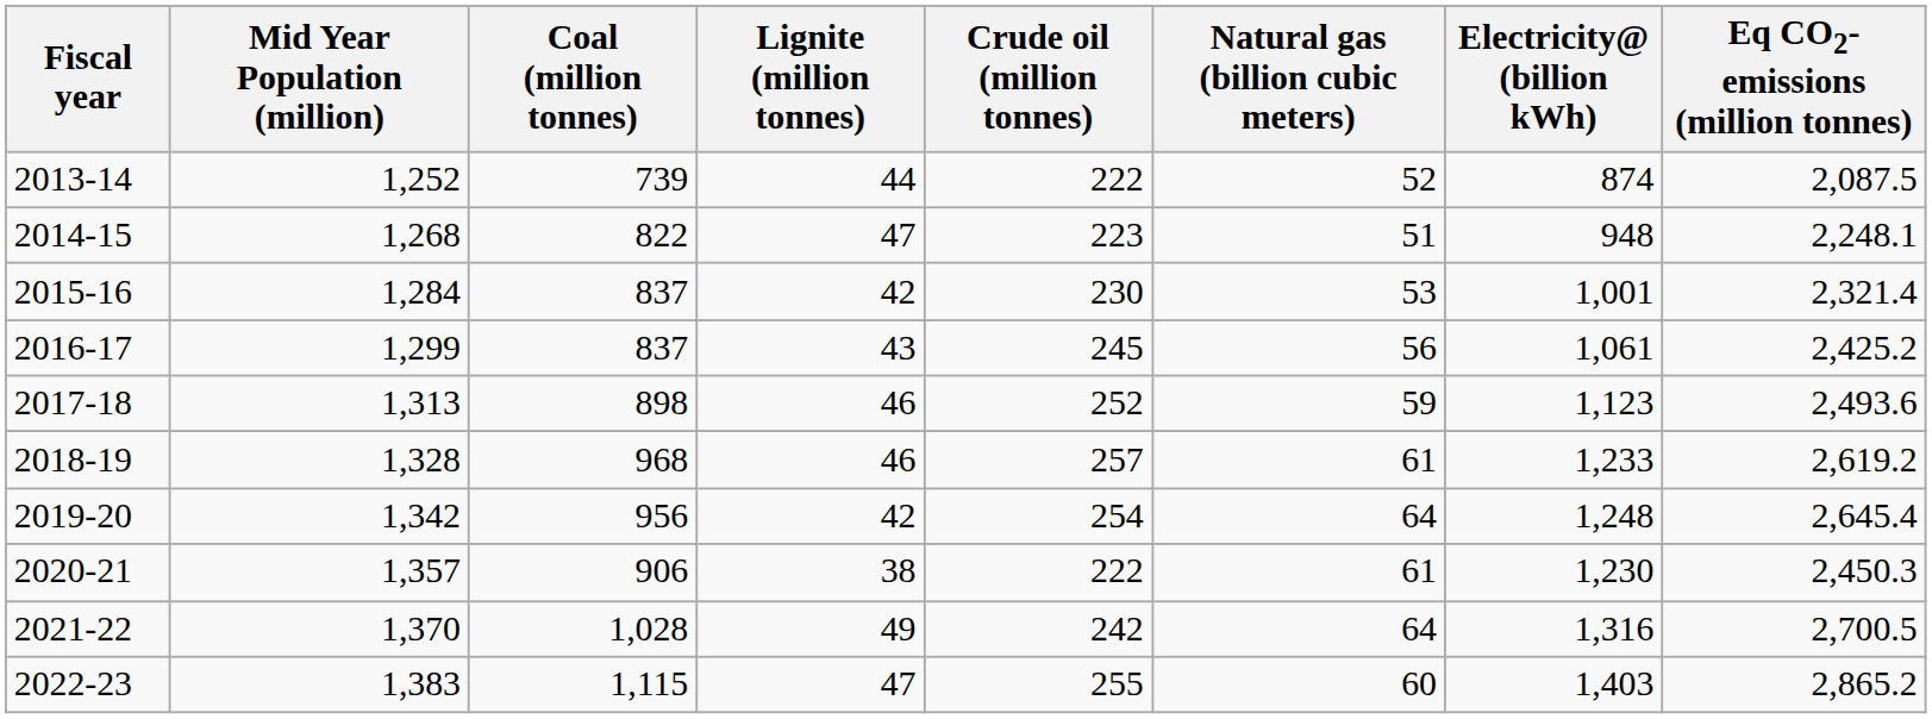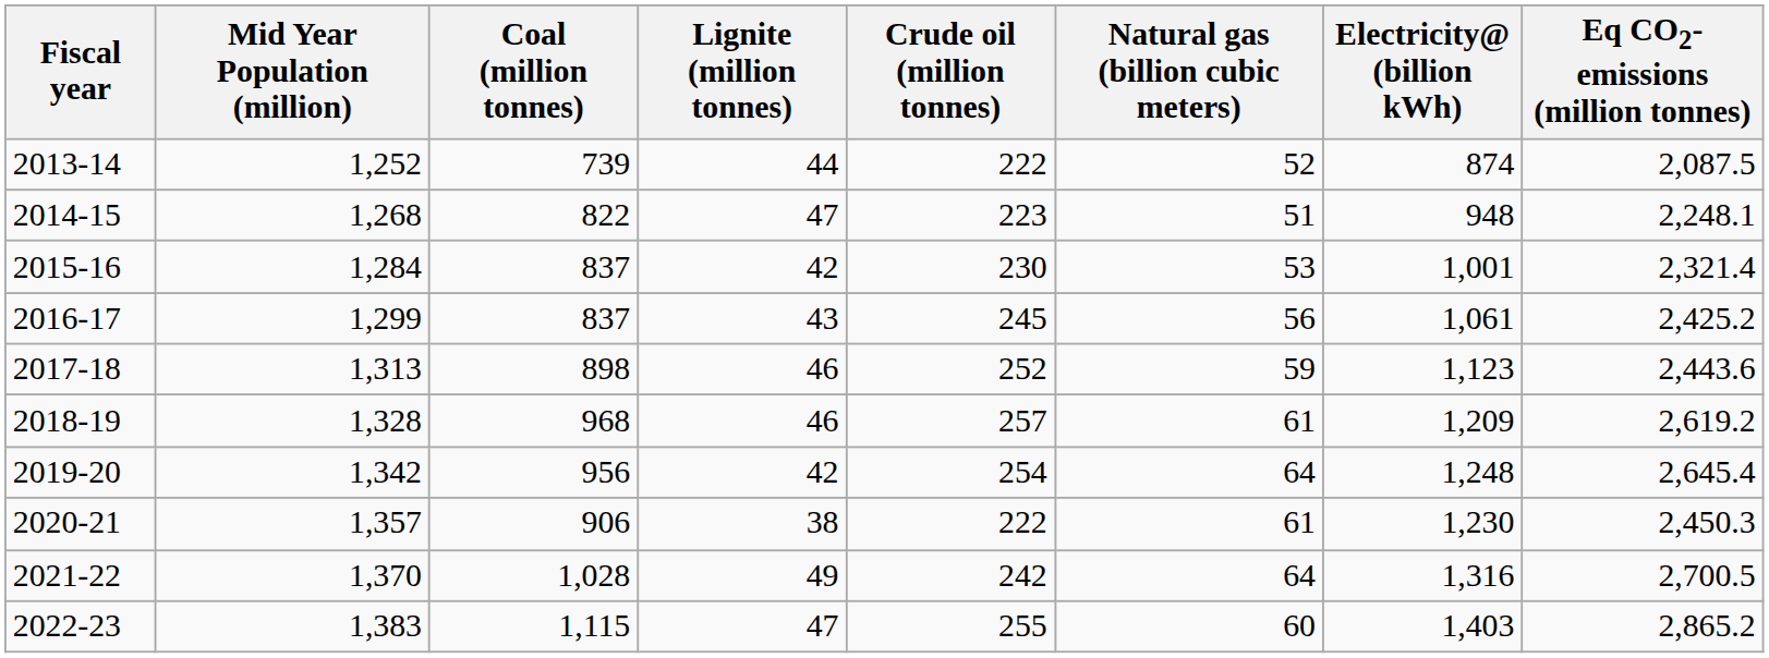 <table class="wikitable" style="text-align:right">
 <tr>
 <th>Fiscal year</th>
 <th>Mid Year Population<br>(million)</th>
 <th>Coal<br>(million tonnes)</th>
 <th>Lignite<br>(million tonnes)</th>
 <th>Crude oil<br>(million tonnes)</th>
 <th>Natural gas<br>(billion cubic meters)</th>
 <th>Electricity@<br>(billion kWh)</th>
 <th>Eq CO<sub>2</sub>-emissions<br>(million tonnes)</th>
 </tr>
 <tr>
 <td align="left">2013-14</td>
 <td>1,252</td>
 <td>739</td>
 <td>44</td>
 <td>222</td>
 <td>52</td>
 <td>874</td>
 <td>2,087.5</td>
 </tr>
 <tr>
 <td align="left">2014-15</td>
 <td>1,268</td>
 <td>822</td>
 <td>47</td>
 <td>223</td>
 <td>51</td>
 <td>948</td>
 <td>2,248.1</td>
 </tr>
 <tr>
 <td align="left">2015-16</td>
 <td>1,284</td>
 <td>837</td>
 <td>42</td>
 <td>230</td>
 <td>53</td>
 <td>1,001</td>
 <td>2,321.4</td>
 </tr>
 <tr>
 <td align="left">2016-17</td>
 <td>1,299</td>
 <td>837</td>
 <td>43</td>
 <td>245</td>
 <td>56</td>
 <td>1,061</td>
 <td>2,425.2</td>
 </tr>
 <tr>
 <td align="left">2017-18</td>
 <td>1,313</td>
 <td>898</td>
 <td>46</td>
 <td>252</td>
 <td>59</td>
 <td>1,123</td>
-<td>2,493.6</td>
+<td>2,443.6</td>
 </tr>
 <tr>
 <td align="left">2018-19</td>
 <td>1,328</td>
 <td>968</td>
 <td>46</td>
 <td>257</td>
 <td>61</td>
-<td>1,233</td>
+<td>1,209</td>
 <td>2,619.2</td>
 </tr>
 <tr>
 <td align="left">2019-20</td>
 <td>1,342</td>
 <td>956</td>
 <td>42</td>
 <td>254</td>
 <td>64</td>
 <td>1,248</td>
 <td>2,645.4</td>
 </tr>
 <tr>
 <td align="left">2020-21</td>
 <td>1,357</td>
 <td>906</td>
 <td>38</td>
 <td>222</td>
 <td>61</td>
 <td>1,230</td>
 <td>2,450.3</td>
 </tr>
 <tr>
 <td align="left">2021-22</td>
 <td>1,370</td>
 <td>1,028</td>
 <td>49</td>
 <td>242</td>
 <td>64</td>
 <td>1,316</td>
 <td>2,700.5</td>
 </tr>
 <tr>
 <td align="left">2022-23</td>
 <td>1,383</td>
 <td>1,115</td>
 <td>47</td>
 <td>255</td>
 <td>60</td>
 <td>1,403</td>
 <td>2,865.2</td>
 </tr>
 </table>
